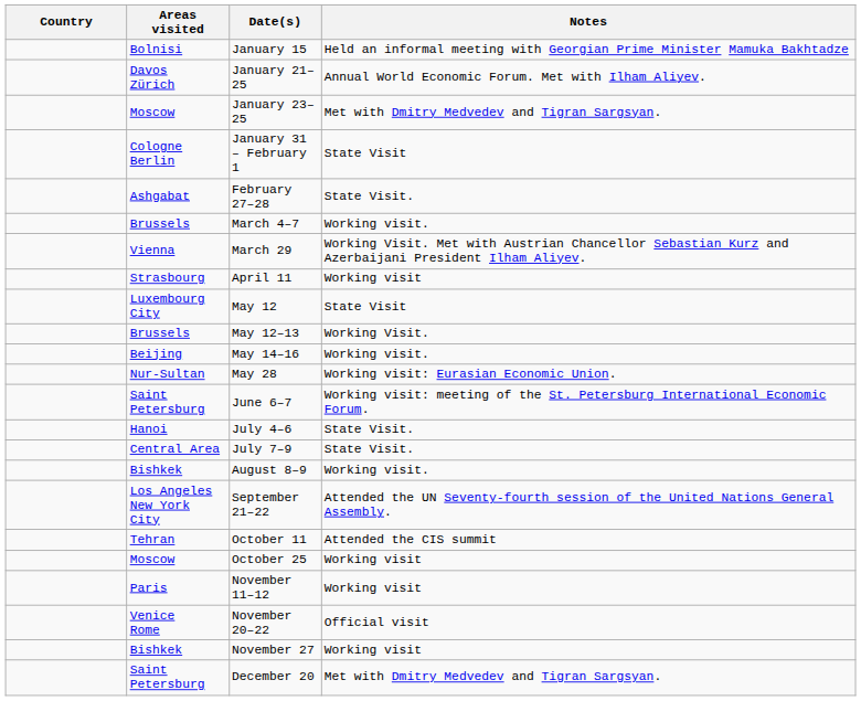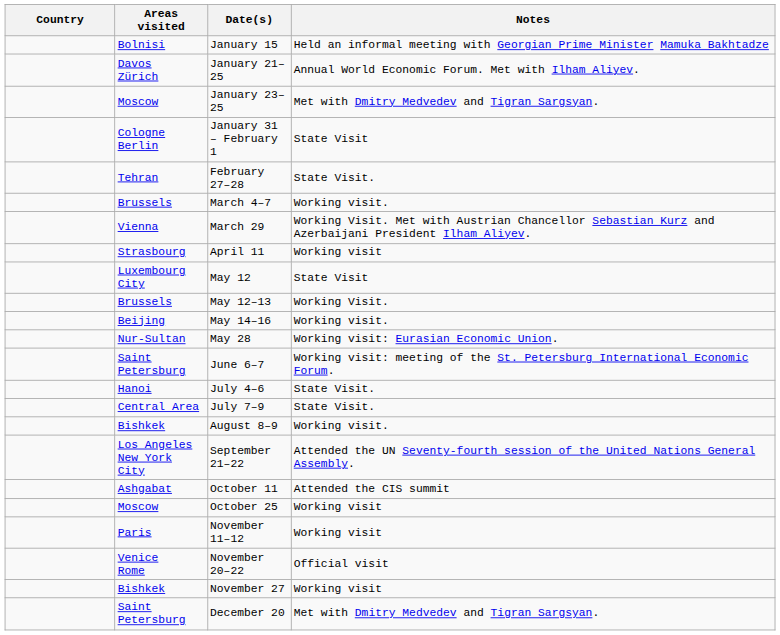 <table class="wikitable" style="margin: 1em auto 1em auto">
 <tr>
 <th style="width:120px;">Country</th>
 <th style="width:100px;">Areas visited</th>
 <th style="width:90px;">Date(s)</th>
 <th style="width:550px;">Notes</th>
 </tr>
 <tr>
 <td></td>
 <td><a href='#'>Bolnisi</a></td>
 <td>January 15</td>
 <td>Held an informal meeting with <a href='#'>Georgian Prime Minister</a> <a href='#'>Mamuka Bakhtadze</a></td>
 </tr>
 <tr>
 <td></td>
 <td><a href='#'>Davos</a><br><a href='#'>Zürich</a></td>
 <td>January 21–25</td>
 <td>Annual World Economic Forum. Met with <a href='#'>Ilham Aliyev</a>.</td>
 </tr>
 <tr>
 <td></td>
 <td><a href='#'>Moscow</a></td>
 <td>January 23–25</td>
 <td>Met with <a href='#'>Dmitry Medvedev</a> and <a href='#'>Tigran Sargsyan</a>.</td>
 </tr>
 <tr>
 <td></td>
 <td><a href='#'>Cologne</a><br><a href='#'>Berlin</a></td>
 <td>January 31 – February 1</td>
 <td>State Visit</td>
 </tr>
 <tr>
 <td></td>
-<td><a href='#'>Ashgabat</a></td>
+<td><a href='#'>Tehran</a></td>
 <td>February 27–28</td>
 <td>State Visit.</td>
 </tr>
 <tr>
 <td></td>
 <td><a href='#'>Brussels</a></td>
 <td>March 4–7</td>
 <td>Working visit.</td>
 </tr>
 <tr>
 <td></td>
 <td><a href='#'>Vienna</a></td>
 <td>March 29</td>
 <td>Working Visit. Met with Austrian Chancellor <a href='#'>Sebastian Kurz</a> and Azerbaijani President <a href='#'>Ilham Aliyev</a>.</td>
 </tr>
 <tr>
 <td></td>
 <td><a href='#'>Strasbourg</a></td>
 <td>April 11</td>
 <td>Working visit</td>
 </tr>
 <tr>
 <td></td>
 <td><a href='#'>Luxembourg City</a></td>
 <td>May 12</td>
 <td>State Visit</td>
 </tr>
 <tr>
 <td></td>
 <td><a href='#'>Brussels</a></td>
 <td>May 12–13</td>
 <td>Working Visit.</td>
 </tr>
 <tr>
 <td></td>
 <td><a href='#'>Beijing</a></td>
 <td>May 14–16</td>
 <td>Working visit.</td>
 </tr>
 <tr>
 <td></td>
 <td><a href='#'>Nur-Sultan</a></td>
 <td>May 28</td>
 <td>Working visit: <a href='#'>Eurasian Economic Union</a>.</td>
 </tr>
 <tr>
 <td></td>
 <td><a href='#'>Saint Petersburg</a></td>
 <td>June 6–7</td>
 <td>Working visit: meeting of the <a href='#'>St. Petersburg International Economic Forum</a>.</td>
 </tr>
 <tr>
 <td></td>
 <td><a href='#'>Hanoi</a></td>
 <td>July 4–6</td>
 <td>State Visit.</td>
 </tr>
 <tr>
 <td></td>
 <td><a href='#'>Central Area</a></td>
 <td>July 7–9</td>
 <td>State Visit.</td>
 </tr>
 <tr>
 <td></td>
 <td><a href='#'>Bishkek</a></td>
 <td>August 8–9</td>
 <td>Working visit.</td>
 </tr>
 <tr>
 <td></td>
 <td><a href='#'>Los Angeles</a><br><a href='#'>New York City</a></td>
 <td>September 21–22</td>
 <td>Attended the UN <a href='#'>Seventy-fourth session of the United Nations General Assembly</a>.</td>
 </tr>
 <tr>
 <td></td>
-<td><a href='#'>Tehran</a></td>
+<td><a href='#'>Ashgabat</a></td>
 <td>October 11</td>
 <td>Attended the CIS summit</td>
 </tr>
 <tr>
 <td></td>
 <td><a href='#'>Moscow</a></td>
 <td>October 25</td>
 <td>Working visit</td>
 </tr>
 <tr>
 <td></td>
 <td><a href='#'>Paris</a></td>
 <td>November 11–12</td>
 <td>Working visit</td>
 </tr>
 <tr>
 <td></td>
 <td><a href='#'>Venice</a><br><a href='#'>Rome</a></td>
 <td>November 20–22</td>
 <td>Official visit</td>
 </tr>
 <tr>
 <td></td>
 <td><a href='#'>Bishkek</a></td>
 <td>November 27</td>
 <td>Working visit</td>
 </tr>
 <tr>
 <td></td>
 <td><a href='#'>Saint Petersburg</a></td>
 <td>December 20</td>
 <td>Met with <a href='#'>Dmitry Medvedev</a> and <a href='#'>Tigran Sargsyan</a>.</td>
 </tr>
 </table>
